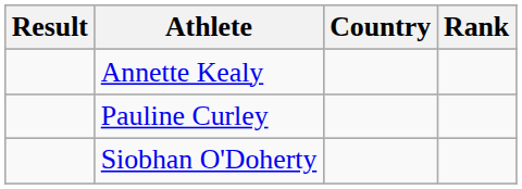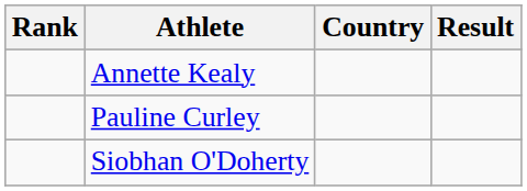 <table class="wikitable sortable" style=text-align:center>
 <tr>
-<th>Result</th>
+<th>Rank</th>
 <th>Athlete</th>
 <th>Country</th>
-<th>Rank</th>
+<th>Result</th>
 </tr>
 <tr>
 <td></td>
 <td align=left><a href='#'>Annette Kealy</a></td>
 <td align=left></td>
 <td></td>
 </tr>
 <tr>
 <td></td>
 <td align=left><a href='#'>Pauline Curley</a></td>
 <td align=left></td>
 <td></td>
 </tr>
 <tr>
 <td></td>
 <td align=left><a href='#'>Siobhan O'Doherty</a></td>
 <td align=left></td>
 <td></td>
 </tr>
 </table>
